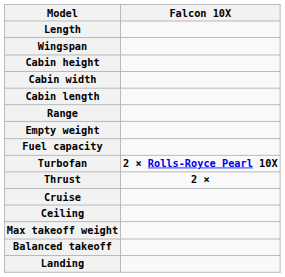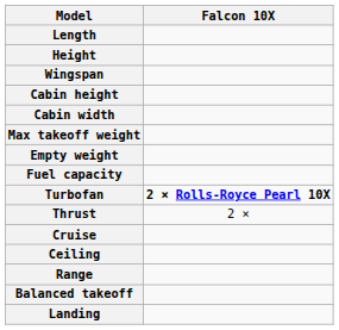 <table class="wikitable" style="text-align:center">
 <tr>
 <th>Model</th>
 <th>Falcon 10X</th>
 </tr>
 <tr>
 <th>Length</th>
+<td></td>
+</tr>
+<tr>
+<th>Height</th>
 <td></td>
 </tr>
 <tr>
 <th>Wingspan</th>
 <td></td>
 </tr>
 <tr>
 <th>Cabin height</th>
 <td></td>
 </tr>
 <tr>
 <th>Cabin width</th>
 <td></td>
 </tr>
 <tr>
-<th>Cabin length</th>
-<td></td>
-</tr>
-<tr>
-<th>Range</th>
+<th>Max takeoff weight</th>
 <td></td>
 </tr>
 <tr>
 <th>Empty weight</th>
 <td></td>
 </tr>
 <tr>
 <th>Fuel capacity</th>
 <td></td>
 </tr>
 <tr>
 <th>Turbofan</th>
 <td><strong>2 × <a href='#'>Rolls-Royce Pearl</a> 10X</strong></td>
 </tr>
 <tr>
 <th>Thrust</th>
-<td><strong>2 × </strong></td>
+<td>2 × </td>
 </tr>
 <tr>
 <th>Cruise</th>
 <td></td>
 </tr>
 <tr>
 <th>Ceiling</th>
 <td></td>
 </tr>
 <tr>
-<th>Max takeoff weight</th>
+<th>Range</th>
 <td></td>
 </tr>
 <tr>
 <th>Balanced takeoff</th>
 <td></td>
 </tr>
 <tr>
 <th>Landing</th>
 <td></td>
 </tr>
 </table>
